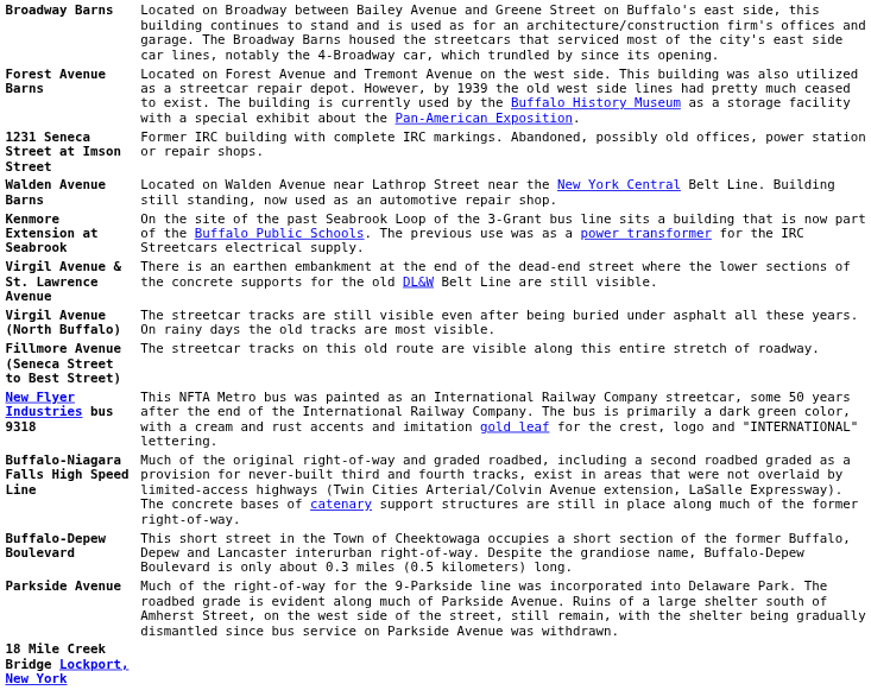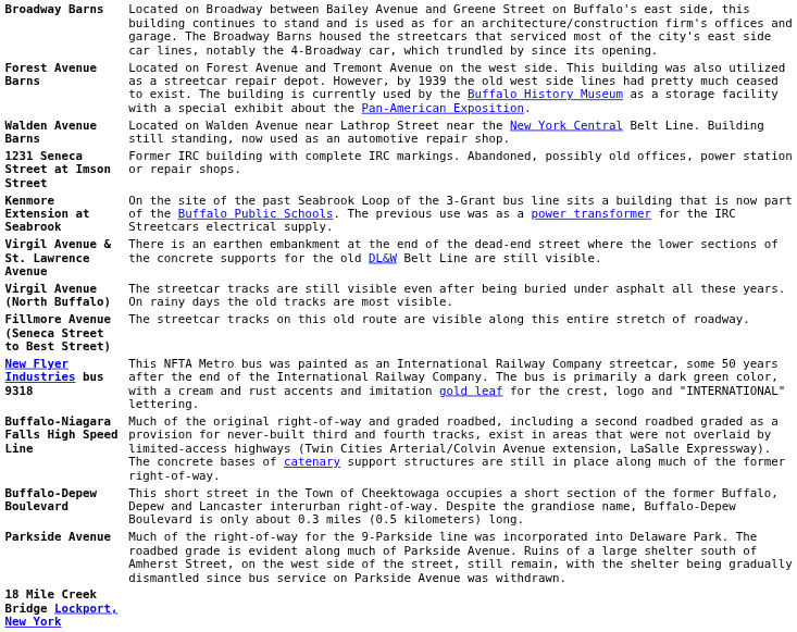 <table>
 <tr valign=top>
 <th align=left>Broadway Barns</th>
 <td>Located on Broadway between Bailey Avenue and Greene Street on Buffalo's east side, this building continues to stand and is used as for an architecture/construction firm's offices and garage. The Broadway Barns housed the streetcars that serviced most of the city's east side car lines, notably the 4-Broadway car, which trundled by since its opening.</td>
 </tr>
 <tr valign=top>
 <th align=left>Forest Avenue Barns</th>
 <td>Located on Forest Avenue and Tremont Avenue on the west side. This building was also utilized as a streetcar repair depot. However, by 1939 the old west side lines had pretty much ceased to exist. The building is currently used by the <a href='#'>Buffalo History Museum</a> as a storage facility with a special exhibit about the <a href='#'>Pan-American Exposition</a>.</td>
 </tr>
 <tr valign=top>
+<th align=left>Walden Avenue Barns</th>
+<td>Located on Walden Avenue near Lathrop Street near the <a href='#'>New York Central</a> Belt Line. Building still standing, now used as an automotive repair shop.</td>
+</tr>
+<tr valign=top>
 <th align=left>1231 Seneca Street at Imson Street</th>
 <td>Former IRC building with complete IRC markings. Abandoned, possibly old offices, power station or repair shops.</td>
-</tr>
-<tr valign=top>
-<th align=left>Walden Avenue Barns</th>
-<td>Located on Walden Avenue near Lathrop Street near the <a href='#'>New York Central</a> Belt Line. Building still standing, now used as an automotive repair shop.</td>
 </tr>
 <tr valign=top>
 <th align=left>Kenmore Extension at Seabrook</th>
 <td>On the site of the past Seabrook Loop of the 3-Grant bus line sits a building that is now part of the <a href='#'>Buffalo Public Schools</a>. The previous use was as a <a href='#'>power transformer</a> for the IRC Streetcars electrical supply.</td>
 </tr>
 <tr valign=top>
 <th align=left>Virgil Avenue & St. Lawrence Avenue</th>
 <td>There is an earthen embankment at the end of the dead-end street where the lower sections of the concrete supports for the old <a href='#'>DL&W</a> Belt Line are still visible.</td>
 </tr>
 <tr valign=top>
 <th align=left>Virgil Avenue (North Buffalo)</th>
 <td>The streetcar tracks are still visible even after being buried under asphalt all these years. On rainy days the old tracks are most visible.</td>
 </tr>
 <tr valign=top>
 <th align=left>Fillmore Avenue (Seneca Street to Best Street)</th>
 <td>The streetcar tracks on this old route are visible along this entire stretch of roadway.</td>
 </tr>
 <tr valign=top>
 <th align=left><a href='#'>New Flyer Industries</a> bus 9318</th>
 <td>This NFTA Metro bus was painted as an International Railway Company streetcar, some 50 years after the end of the International Railway Company. The bus is primarily a dark green color, with a cream and rust accents and imitation <a href='#'>gold leaf</a> for the crest, logo and "INTERNATIONAL" lettering.</td>
 </tr>
 <tr valign=top>
 <th align=left>Buffalo-Niagara Falls High Speed Line</th>
 <td>Much of the original right-of-way and graded roadbed, including a second roadbed graded as a provision for never-built third and fourth tracks, exist in areas that were not overlaid by limited-access highways (Twin Cities Arterial/Colvin Avenue extension, LaSalle Expressway). The concrete bases of <a href='#'>catenary</a> support structures are still in place along much of the former right-of-way.</td>
 </tr>
 <tr valign=top>
 <th align=left>Buffalo-Depew Boulevard</th>
 <td>This short street in the Town of Cheektowaga occupies a short section of the former Buffalo, Depew and Lancaster interurban right-of-way. Despite the grandiose name, Buffalo-Depew Boulevard is only about 0.3 miles (0.5 kilometers) long.</td>
 </tr>
 <tr valign=top>
 <th align=left>Parkside Avenue</th>
 <td>Much of the right-of-way for the 9-Parkside line was incorporated into Delaware Park. The roadbed grade is evident along much of Parkside Avenue. Ruins of a large shelter south of Amherst Street, on the west side of the street, still remain, with the shelter being gradually dismantled since bus service on Parkside Avenue was withdrawn.</td>
 </tr>
 <tr valign=top>
 <th align=left>18 Mile Creek Bridge <a href='#'>Lockport, New York</a></th>
 </tr>
 </table>
